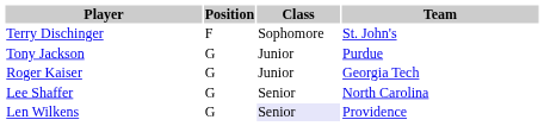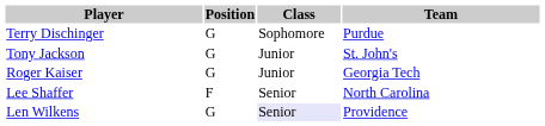 <table style="width:600px" "border:'1' 'solid' 'gray'">
 <tr>
 <th style="background:#CCCCCC;width:40%">Player</th>
 <th style="background:#CCCCCC;width:4%">Position</th>
 <th style="background:#CCCCCC;width:16%">Class</th>
 <th style="background:#CCCCCC;width:40%">Team</th>
 </tr>
 <tr>
 <td><a href='#'>Terry Dischinger</a></td>
-<td>F</td>
+<td>G</td>
 <td>Sophomore</td>
-<td><a href='#'>St. John's</a></td>
+<td><a href='#'>Purdue</a></td>
 </tr>
 <tr>
 <td><a href='#'>Tony Jackson</a></td>
 <td>G</td>
 <td>Junior</td>
-<td><a href='#'>Purdue</a></td>
+<td><a href='#'>St. John's</a></td>
 </tr>
 <tr>
 <td><a href='#'>Roger Kaiser</a></td>
 <td>G</td>
 <td>Junior</td>
 <td><a href='#'>Georgia Tech</a></td>
 </tr>
 <tr>
 <td><a href='#'>Lee Shaffer</a></td>
-<td>G</td>
+<td>F</td>
 <td>Senior</td>
 <td><a href='#'>North Carolina</a></td>
 </tr>
 <tr>
 <td><a href='#'>Len Wilkens</a></td>
 <td>G</td>
 <td style="background: lavender;">Senior</td>
 <td><a href='#'>Providence</a></td>
 </tr>
 </table>
